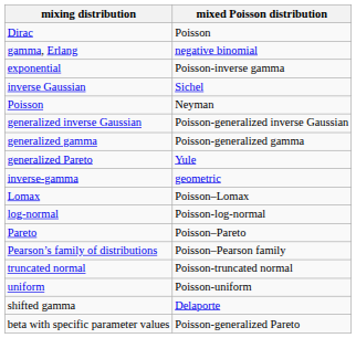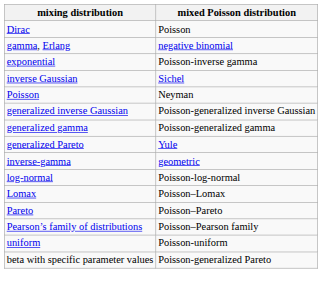 <table class="wikitable">
 <tr>
 <th>mixing distribution</th>
 <th>mixed Poisson distribution</th>
 </tr>
 <tr>
 <td><a href='#'>Dirac</a></td>
 <td>Poisson</td>
 </tr>
 <tr>
 <td><a href='#'>gamma</a>, <a href='#'>Erlang</a></td>
 <td><a href='#'>negative binomial</a></td>
 </tr>
 <tr>
 <td><a href='#'>exponential</a></td>
 <td>Poisson-inverse gamma</td>
 </tr>
 <tr>
 <td><a href='#'>inverse Gaussian</a></td>
 <td><a href='#'>Sichel</a></td>
 </tr>
 <tr>
 <td><a href='#'>Poisson</a></td>
 <td>Neyman</td>
 </tr>
 <tr>
 <td><a href='#'>generalized inverse Gaussian</a></td>
 <td>Poisson-generalized inverse Gaussian</td>
 </tr>
 <tr>
 <td><a href='#'>generalized gamma</a></td>
 <td>Poisson-generalized gamma</td>
 </tr>
 <tr>
 <td><a href='#'>generalized Pareto</a></td>
 <td><a href='#'>Yule</a></td>
 </tr>
 <tr>
 <td><a href='#'>inverse-gamma</a></td>
 <td><a href='#'>geometric</a></td>
 </tr>
 <tr>
+<td><a href='#'>log-normal</a></td>
+<td>Poisson-log-normal</td>
+</tr>
+<tr>
 <td><a href='#'>Lomax</a></td>
 <td>Poisson–Lomax</td>
-</tr>
-<tr>
-<td><a href='#'>log-normal</a></td>
-<td>Poisson-log-normal</td>
 </tr>
 <tr>
 <td><a href='#'>Pareto</a></td>
 <td>Poisson–Pareto</td>
 </tr>
 <tr>
 <td><a href='#'>Pearson’s family of distributions</a></td>
 <td>Poisson–Pearson family</td>
 </tr>
 <tr>
-<td><a href='#'>truncated normal</a></td>
-<td>Poisson-truncated normal</td>
-</tr>
-<tr>
 <td><a href='#'>uniform</a></td>
 <td>Poisson-uniform</td>
-</tr>
-<tr>
-<td>shifted gamma</td>
-<td><a href='#'>Delaporte</a></td>
 </tr>
 <tr>
 <td>beta with specific parameter values</td>
 <td>Poisson-generalized Pareto</td>
 </tr>
 </table>
